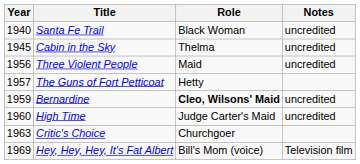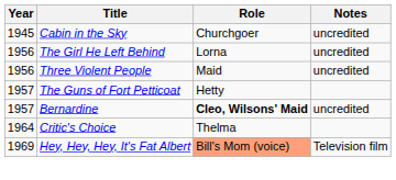 <table class="wikitable">
 <tr>
 <th>Year</th>
 <th>Title</th>
 <th>Role</th>
 <th>Notes</th>
 </tr>
 <tr>
-<td>1940</td>
-<td><em><a href='#'>Santa Fe Trail</a></em></td>
-<td>Black Woman</td>
+<td>1945</td>
+<td><em><a href='#'>Cabin in the Sky</a></em></td>
+<td>Churchgoer</td>
 <td>uncredited</td>
 </tr>
 <tr>
-<td>1945</td>
-<td><em><a href='#'>Cabin in the Sky</a></em></td>
-<td>Thelma</td>
+<td>1956</td>
+<td><em><a href='#'>The Girl He Left Behind</a></em></td>
+<td>Lorna</td>
 <td>uncredited</td>
 </tr>
 <tr>
 <td>1956</td>
 <td><em><a href='#'>Three Violent People</a></em></td>
 <td>Maid</td>
 <td>uncredited</td>
 </tr>
 <tr>
 <td>1957</td>
 <td><em><a href='#'>The Guns of Fort Petticoat</a></em></td>
 <td>Hetty</td>
 <td></td>
 </tr>
 <tr>
-<td>1959</td>
+<td>1957</td>
 <td><em><a href='#'>Bernardine</a></em></td>
 <td><strong>Cleo, Wilsons' Maid</strong></td>
 <td>uncredited</td>
 </tr>
 <tr>
-<td>1960</td>
-<td><em><a href='#'>High Time</a></em></td>
-<td>Judge Carter's Maid</td>
-<td>uncredited</td>
-</tr>
-<tr>
-<td>1963</td>
+<td>1964</td>
 <td><em><a href='#'>Critic's Choice</a></em></td>
-<td>Churchgoer</td>
+<td>Thelma</td>
 <td></td>
 </tr>
 <tr>
 <td>1969</td>
 <td><em><a href='#'>Hey, Hey, Hey, It's Fat Albert</a></em></td>
-<td>Bill's Mom (voice)</td>
+<td style="background: lightsalmon;">Bill's Mom (voice)</td>
 <td>Television film</td>
 </tr>
 </table>
